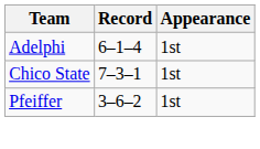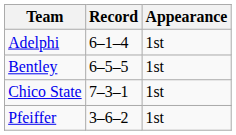 <table class="wikitable">
 <tr>
 <th>Team</th>
 <th>Record</th>
 <th>Appearance</th>
 </tr>
 <tr>
 <td><a href='#'>Adelphi</a></td>
 <td>6–1–4</td>
+<td>1st</td>
+</tr>
+<tr>
+<td><a href='#'>Bentley</a></td>
+<td>6–5–5</td>
 <td>1st</td>
 </tr>
 <tr>
 <td><a href='#'>Chico State</a></td>
 <td>7–3–1</td>
 <td>1st</td>
 </tr>
 <tr>
 <td><a href='#'>Pfeiffer</a></td>
 <td>3–6–2</td>
 <td>1st</td>
 </tr>
 </table>
